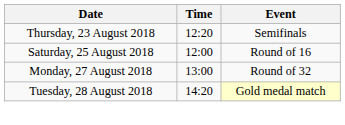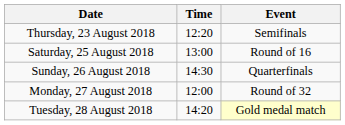 <table class = "wikitable" style="text-align:center;">
 <tr>
 <th width=220>Date</th>
 <th width=50>Time</th>
 <th width=150>Event</th>
 </tr>
 <tr>
 <td>Thursday, 23 August 2018</td>
 <td>12:20</td>
 <td>Semifinals</td>
 </tr>
 <tr>
 <td>Saturday, 25 August 2018</td>
-<td>12:00</td>
+<td>13:00</td>
 <td>Round of 16</td>
 </tr>
 <tr>
+<td>Sunday, 26 August 2018</td>
+<td>14:30</td>
+<td>Quarterfinals</td>
+</tr>
+<tr>
 <td>Monday, 27 August 2018</td>
-<td>13:00</td>
+<td>12:00</td>
 <td>Round of 32</td>
 </tr>
 <tr>
 <td>Tuesday, 28 August 2018</td>
 <td>14:20</td>
 <td bgcolor=ffffcc>Gold medal match</td>
 </tr>
 </table>
